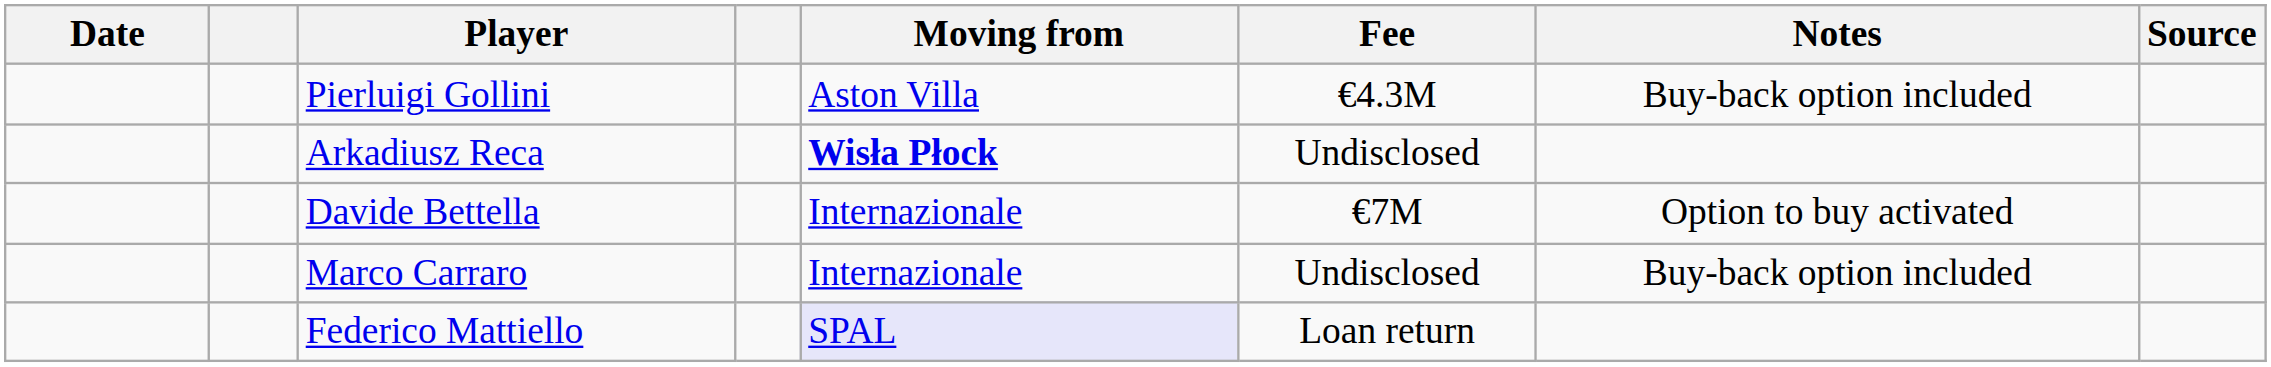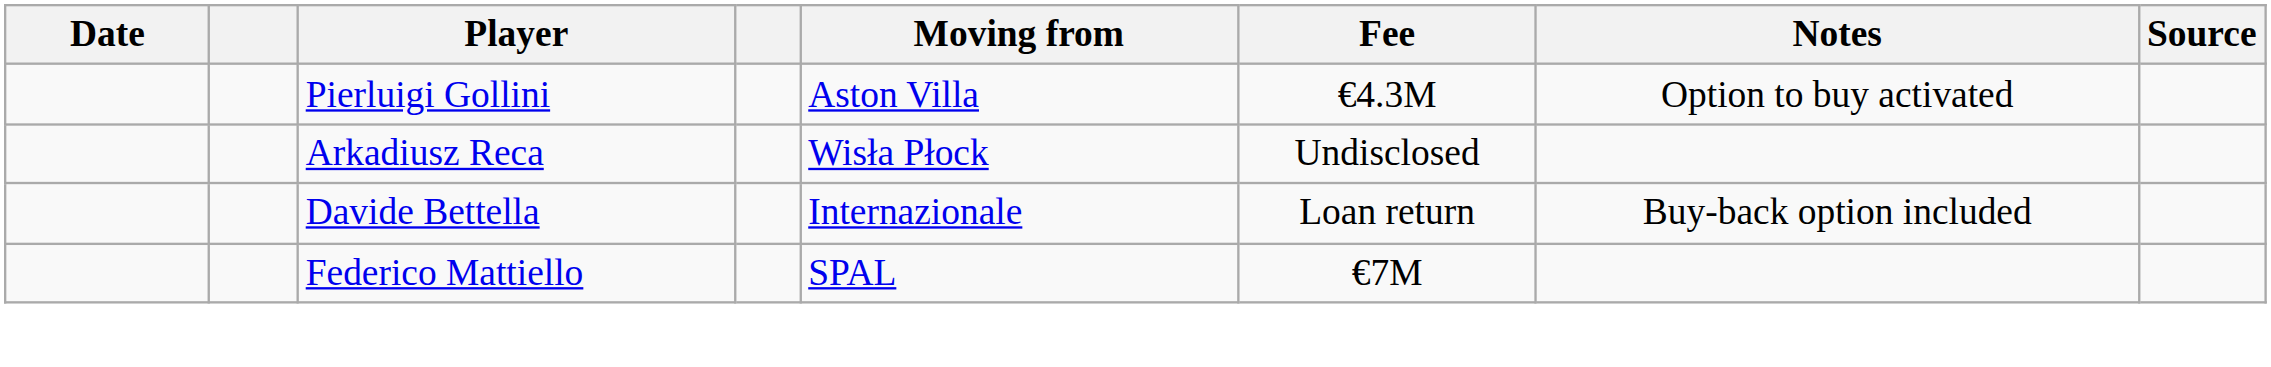 <table class="wikitable sortable">
 <tr>
 <th style="width:80px;">Date</th>
 <th style="width:30px;"></th>
 <th style="width:180px;">Player</th>
 <th style="width:20px;"></th>
 <th style="width:180px;">Moving from</th>
 <th style="width:120px;" class="unsortable">Fee</th>
 <th style="width:250px;" class="unsortable">Notes</th>
 <th style="width:20px;">Source</th>
 </tr>
 <tr>
 <td></td>
 <td align=center></td>
 <td> <a href='#'>Pierluigi Gollini</a></td>
 <td align=center></td>
 <td> <a href='#'>Aston Villa</a></td>
 <td align=center>€4.3M</td>
-<td align=center>Buy-back option included</td>
+<td align=center>Option to buy activated</td>
 <td></td>
 </tr>
 <tr>
 <td></td>
 <td align=center></td>
 <td> <a href='#'>Arkadiusz Reca</a></td>
 <td align=center></td>
-<td><strong> <a href='#'>Wisła Płock</a></strong></td>
+<td> <a href='#'>Wisła Płock</a></td>
 <td align=center>Undisclosed</td>
 <td align=center></td>
 <td></td>
 </tr>
 <tr>
 <td></td>
 <td align=center></td>
 <td> <a href='#'>Davide Bettella</a></td>
 <td align=center></td>
 <td> <a href='#'>Internazionale</a></td>
-<td align=center>€7M</td>
-<td align=center>Option to buy activated</td>
-<td></td>
-</tr>
-<tr>
-<td></td>
-<td align=center></td>
-<td> <a href='#'>Marco Carraro</a></td>
-<td align=center></td>
-<td> <a href='#'>Internazionale</a></td>
-<td align=center>Undisclosed</td>
+<td align=center>Loan return</td>
 <td align=center>Buy-back option included</td>
 <td></td>
 </tr>
 <tr>
 <td></td>
 <td align=center></td>
 <td> <a href='#'>Federico Mattiello</a></td>
 <td align=center></td>
-<td style="background: lavender;"> <a href='#'>SPAL</a></td>
-<td align=center>Loan return</td>
+<td> <a href='#'>SPAL</a></td>
+<td align=center>€7M</td>
 <td align=center></td>
 <td></td>
 </tr>
 </table>
